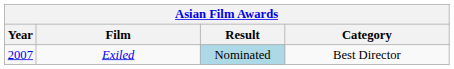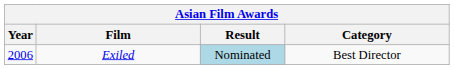 <table class="wikitable">
 <tr>
 <th colspan="5" align="center"><a href='#'>Asian Film Awards</a></th>
 </tr>
 <tr>
 <th width="33">Year</th>
 <th width="200">Film</th>
 <th width="100">Result</th>
 <th width="200">Category</th>
 </tr>
 <tr>
-<td align="center"><a href='#'>2007</a></td>
+<td align="center"><a href='#'>2006</a></td>
 <td align="center"><em><a href='#'>Exiled</a></em></td>
 <td align="center" rowspan="1" style="background: lightblue;">Nominated</td>
 <td align="center" rowspan="1">Best Director</td>
 </tr>
 </table>
